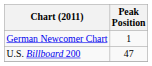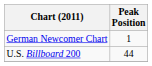 <table class="wikitable">
 <tr>
 <th style="text-align:center;">Chart (2011)</th>
 <th style="text-align:center;">Peak<br>Position</th>
 </tr>
 <tr>
 <td align="left"><a href='#'>German Newcomer Chart</a></td>
 <td style="text-align:center;">1</td>
 </tr>
 <tr>
 <td align="left">U.S. <a href='#'><em>Billboard</em> 200</a></td>
-<td style="text-align:center;">47</td>
+<td style="text-align:center;">44</td>
 </tr>
 <tr>
 </tr>
 </table>
